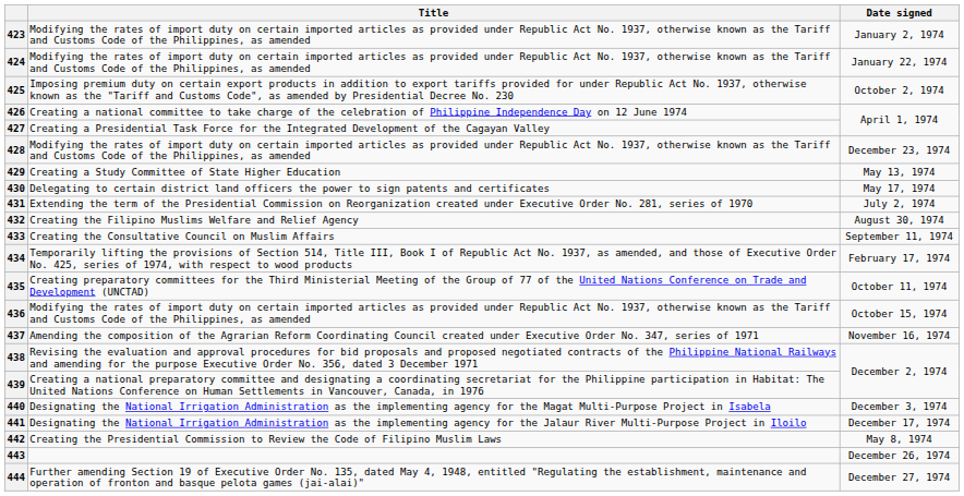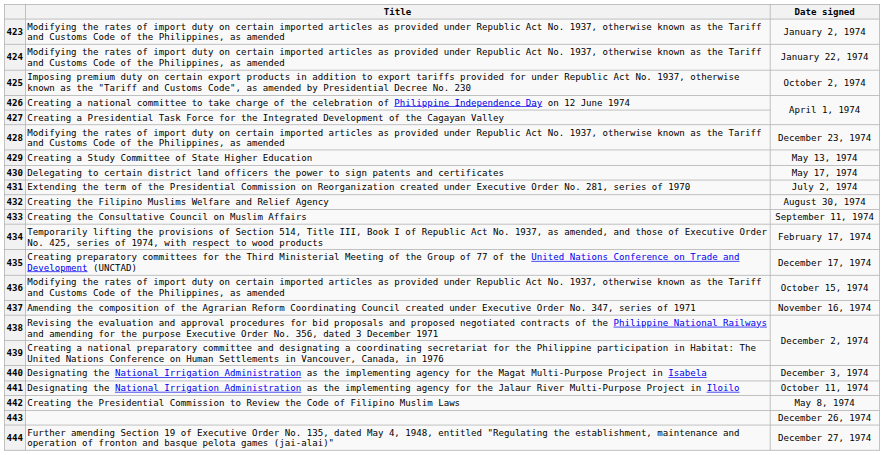 <table class="wikitable sortable" style="text-align:center;">
 <tr>
 <th scope="col"></th>
 <th scope="col">Title</th>
 <th scope="col" width="150px">Date signed</th>
 </tr>
 <tr>
 <th scope="row">423</th>
 <td style="text-align:left;">Modifying the rates of import duty on certain imported articles as provided under Republic Act No. 1937, otherwise known as the Tariff and Customs Code of the Philippines, as amended</td>
 <td>January 2, 1974</td>
 </tr>
 <tr>
 <th scope="row">424</th>
 <td style="text-align:left;">Modifying the rates of import duty on certain imported articles as provided under Republic Act No. 1937, otherwise known as the Tariff and Customs Code of the Philippines, as amended</td>
 <td>January 22, 1974</td>
 </tr>
 <tr>
 <th scope="row">425</th>
 <td style="text-align:left;">Imposing premium duty on certain export products in addition to export tariffs provided for under Republic Act No. 1937, otherwise known as the "Tariff and Customs Code", as amended by Presidential Decree No. 230</td>
 <td>October 2, 1974</td>
 </tr>
 <tr>
 <th scope="row">426</th>
 <td style="text-align:left;">Creating a national committee to take charge of the celebration of <a href='#'>Philippine Independence Day</a> on 12 June 1974</td>
 <td rowspan="2">April 1, 1974</td>
 </tr>
 <tr>
 <th scope="row">427</th>
 <td style="text-align:left;">Creating a Presidential Task Force for the Integrated Development of the Cagayan Valley</td>
 </tr>
 <tr>
 <th scope="row">428</th>
 <td style="text-align:left;">Modifying the rates of import duty on certain imported articles as provided under Republic Act No. 1937, otherwise known as the Tariff and Customs Code of the Philippines, as amended</td>
 <td>December 23, 1974</td>
 </tr>
 <tr>
 <th scope="row">429</th>
 <td style="text-align:left;">Creating a Study Committee of State Higher Education</td>
 <td>May 13, 1974</td>
 </tr>
 <tr>
 <th scope="row">430</th>
 <td style="text-align:left;">Delegating to certain district land officers the power to sign patents and certificates</td>
 <td>May 17, 1974</td>
 </tr>
 <tr>
 <th scope="row">431</th>
 <td style="text-align:left;">Extending the term of the Presidential Commission on Reorganization created under Executive Order No. 281, series of 1970</td>
 <td>July 2, 1974</td>
 </tr>
 <tr>
 <th scope="row">432</th>
 <td style="text-align:left;">Creating the Filipino Muslims Welfare and Relief Agency</td>
 <td>August 30, 1974</td>
 </tr>
 <tr>
 <th scope="row">433</th>
 <td style="text-align:left;">Creating the Consultative Council on Muslim Affairs</td>
 <td>September 11, 1974</td>
 </tr>
 <tr>
 <th scope="row">434</th>
 <td style="text-align:left;">Temporarily lifting the provisions of Section 514, Title III, Book I of Republic Act No. 1937, as amended, and those of Executive Order No. 425, series of 1974, with respect to wood products</td>
 <td>February 17, 1974</td>
 </tr>
 <tr>
 <th scope="row">435</th>
 <td style="text-align:left;">Creating preparatory committees for the Third Ministerial Meeting of the Group of 77 of the <a href='#'>United Nations Conference on Trade and Development</a> (UNCTAD)</td>
-<td>October 11, 1974</td>
+<td>December 17, 1974</td>
 </tr>
 <tr>
 <th scope="row">436</th>
 <td style="text-align:left;">Modifying the rates of import duty on certain imported articles as provided under Republic Act No. 1937, otherwise known as the Tariff and Customs Code of the Philippines, as amended</td>
 <td>October 15, 1974</td>
 </tr>
 <tr>
 <th scope="row">437</th>
 <td style="text-align:left;">Amending the composition of the Agrarian Reform Coordinating Council created under Executive Order No. 347, series of 1971</td>
 <td>November 16, 1974</td>
 </tr>
 <tr>
 <th scope="row">438</th>
 <td style="text-align:left;">Revising the evaluation and approval procedures for bid proposals and proposed negotiated contracts of the <a href='#'>Philippine National Railways</a> and amending for the purpose Executive Order No. 356, dated 3 December 1971</td>
 <td rowspan="2">December 2, 1974</td>
 </tr>
 <tr>
 <th scope="row">439</th>
 <td style="text-align:left;">Creating a national preparatory committee and designating a coordinating secretariat for the Philippine participation in Habitat: The United Nations Conference on Human Settlements in Vancouver, Canada, in 1976</td>
 </tr>
 <tr>
 <th scope="row">440</th>
 <td style="text-align:left;">Designating the <a href='#'>National Irrigation Administration</a> as the implementing agency for the Magat Multi-Purpose Project in <a href='#'>Isabela</a></td>
 <td>December 3, 1974</td>
 </tr>
 <tr>
 <th scope="row">441</th>
 <td style="text-align:left;">Designating the <a href='#'>National Irrigation Administration</a> as the implementing agency for the Jalaur River Multi-Purpose Project in <a href='#'>Iloilo</a></td>
-<td>December 17, 1974</td>
+<td>October 11, 1974</td>
 </tr>
 <tr>
 <th scope="row">442</th>
 <td style="text-align:left;">Creating the Presidential Commission to Review the Code of Filipino Muslim Laws</td>
 <td>May 8, 1974</td>
 </tr>
 <tr>
 <th scope="row">443</th>
 <td style="text-align:left;"></td>
 <td>December 26, 1974</td>
 </tr>
 <tr>
 <th scope="row">444</th>
 <td style="text-align:left;">Further amending Section 19 of Executive Order No. 135, dated May 4, 1948, entitled "Regulating the establishment, maintenance and operation of fronton and basque pelota games (jai-alai)"</td>
 <td>December 27, 1974</td>
 </tr>
 </table>
